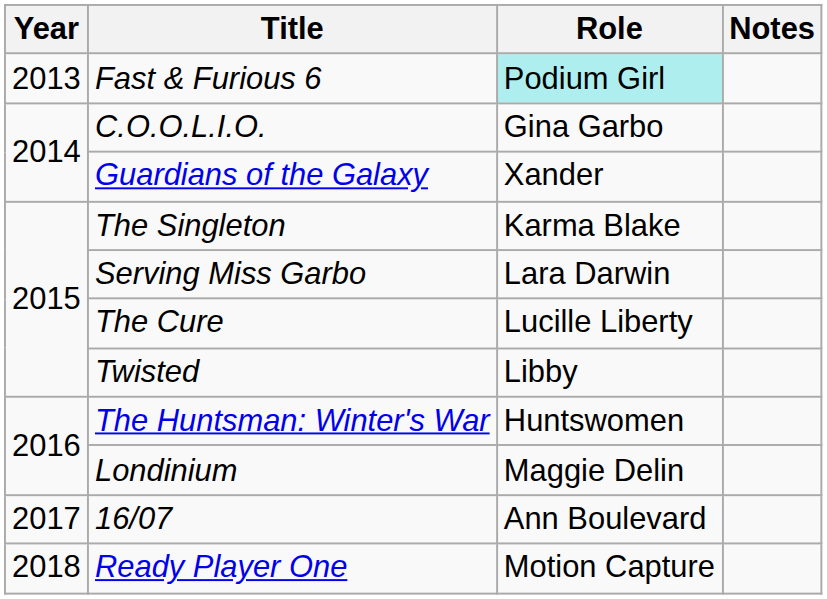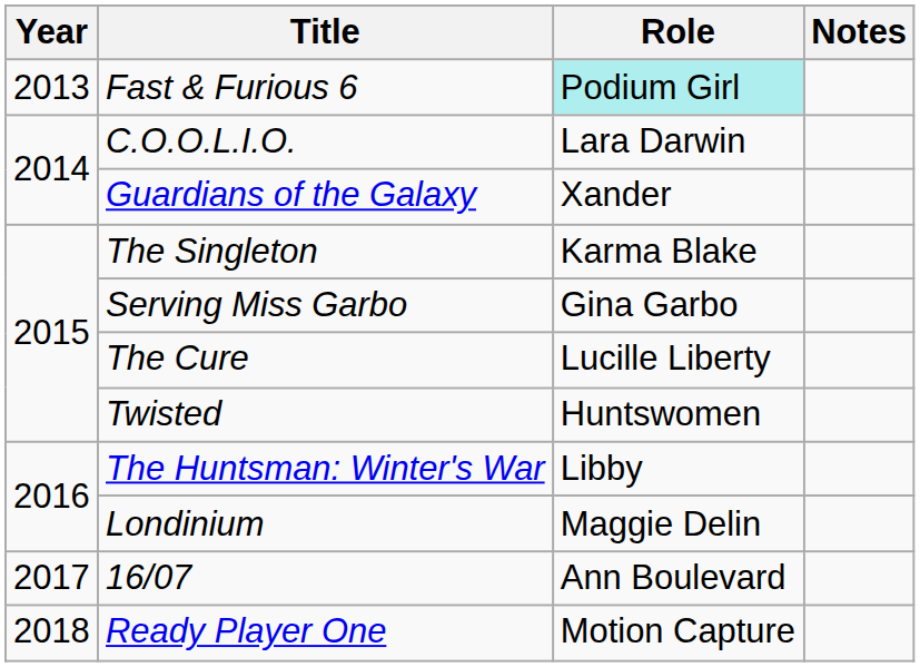 <table class="wikitable sortable">
 <tr>
 <th>Year</th>
 <th>Title</th>
 <th>Role</th>
 <th class="unsortable">Notes</th>
 </tr>
 <tr>
 <td>2013</td>
 <td><em>Fast & Furious 6</em></td>
 <td style="background: paleturquoise;">Podium Girl</td>
 </tr>
 <tr>
 <td rowspan=2>2014</td>
 <td><em>C.O.O.L.I.O.</em></td>
-<td>Gina Garbo</td>
+<td>Lara Darwin</td>
 <td></td>
 </tr>
 <tr>
 <td><em><a href='#'>Guardians of the Galaxy</a></em></td>
 <td>Xander</td>
 <td></td>
 </tr>
 <tr>
 <td rowspan="4">2015</td>
 <td><em>The Singleton</em></td>
 <td>Karma Blake</td>
 <td></td>
 </tr>
 <tr>
 <td><em>Serving Miss Garbo</em></td>
-<td>Lara Darwin</td>
+<td>Gina Garbo</td>
 <td></td>
 </tr>
 <tr>
 <td><em>The Cure</em></td>
 <td>Lucille Liberty</td>
 <td></td>
 </tr>
 <tr>
 <td><em>Twisted</em></td>
-<td>Libby</td>
+<td>Huntswomen</td>
 <td></td>
 </tr>
 <tr>
 <td rowspan="2">2016</td>
 <td><em><a href='#'>The Huntsman: Winter's War</a></em></td>
-<td>Huntswomen</td>
+<td>Libby</td>
 <td></td>
 </tr>
 <tr>
 <td><em>Londinium</em></td>
 <td>Maggie Delin</td>
 <td></td>
 </tr>
 <tr>
 <td rowspan=1>2017</td>
 <td><em>16/07</em></td>
 <td>Ann Boulevard</td>
 <td></td>
 </tr>
 <tr>
 <td rowspan=1>2018</td>
 <td><em><a href='#'>Ready Player One</a></em></td>
 <td>Motion Capture</td>
 <td></td>
 </tr>
 </table>
